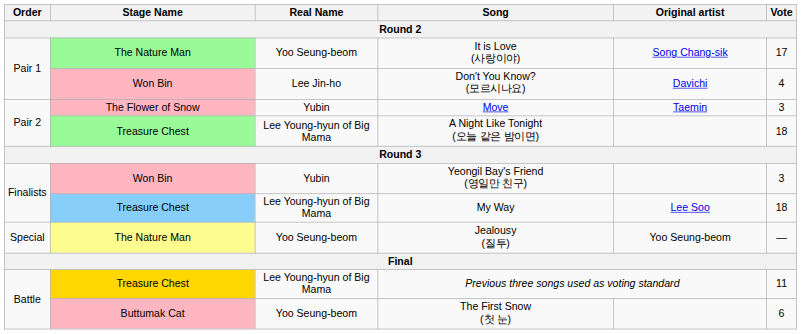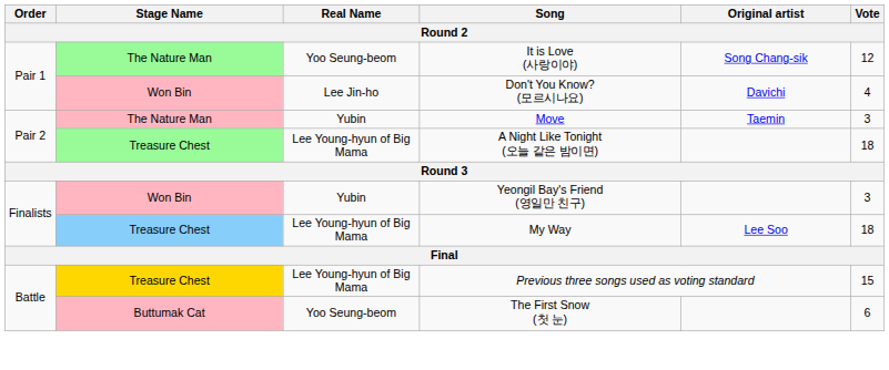 <table class="wikitable" style="text-align:center; width:95%;">
 <tr>
 <th style="width:1%;">Order</th>
 <th style="width:20%;">Stage Name</th>
 <th style="width:12%;">Real Name</th>
 <th style="width:23%;">Song</th>
 <th style="width:15%;">Original artist</th>
 <th style="width:1%;">Vote</th>
 </tr>
 <tr>
 <th colspan=6>Round 2</th>
 </tr>
 <tr>
 <td rowspan=2>Pair 1</td>
 <td bgcolor="palegreen">The Nature Man</td>
 <td>Yoo Seung-beom</td>
 <td>It is Love<br>(사랑이야)</td>
 <td><a href='#'>Song Chang-sik</a></td>
-<td>17</td>
+<td>12</td>
 </tr>
 <tr>
 <td bgcolor="lightpink">Won Bin</td>
 <td>Lee Jin-ho</td>
 <td>Don't You Know?<br>(모르시나요)</td>
 <td><a href='#'>Davichi</a></td>
 <td>4</td>
 </tr>
 <tr>
 <td rowspan=2>Pair 2</td>
-<td bgcolor="lightpink">The Flower of Snow</td>
+<td bgcolor="lightpink">The Nature Man</td>
 <td>Yubin</td>
 <td><a href='#'>Move</a></td>
 <td><a href='#'>Taemin</a></td>
 <td>3</td>
 </tr>
 <tr>
 <td bgcolor="palegreen">Treasure Chest</td>
 <td>Lee Young-hyun of Big Mama</td>
 <td>A Night Like Tonight<br>(오늘 같은 밤이면)</td>
 <td></td>
 <td>18</td>
 </tr>
 <tr>
 <th colspan=6>Round 3</th>
 </tr>
 <tr>
 <td rowspan=2>Finalists</td>
 <td bgcolor="lightpink">Won Bin</td>
 <td>Yubin</td>
 <td>Yeongil Bay's Friend<br>(영일만 친구)</td>
 <td></td>
 <td>3</td>
 </tr>
 <tr>
 <td bgcolor="lightskyblue">Treasure Chest</td>
 <td>Lee Young-hyun of Big Mama</td>
 <td>My Way</td>
 <td><a href='#'>Lee Soo</a></td>
 <td>18</td>
 </tr>
 <tr>
-<td>Special</td>
-<td bgcolor="#FDFC8F">The Nature Man</td>
-<td>Yoo Seung-beom</td>
-<td>Jealousy<br>(질투)</td>
-<td>Yoo Seung-beom</td>
-<td>—</td>
-</tr>
-<tr>
 <th colspan=6>Final</th>
 </tr>
 <tr>
 <td rowspan=2>Battle</td>
 <td bgcolor="gold">Treasure Chest</td>
 <td>Lee Young-hyun of Big Mama</td>
 <td colspan=2><em>Previous three songs used as voting standard</em></td>
-<td>11</td>
+<td>15</td>
 </tr>
 <tr>
 <td bgcolor="lightpink">Buttumak Cat</td>
 <td>Yoo Seung-beom</td>
 <td>The First Snow<br>(첫 눈)</td>
 <td></td>
 <td>6</td>
 </tr>
 </table>
